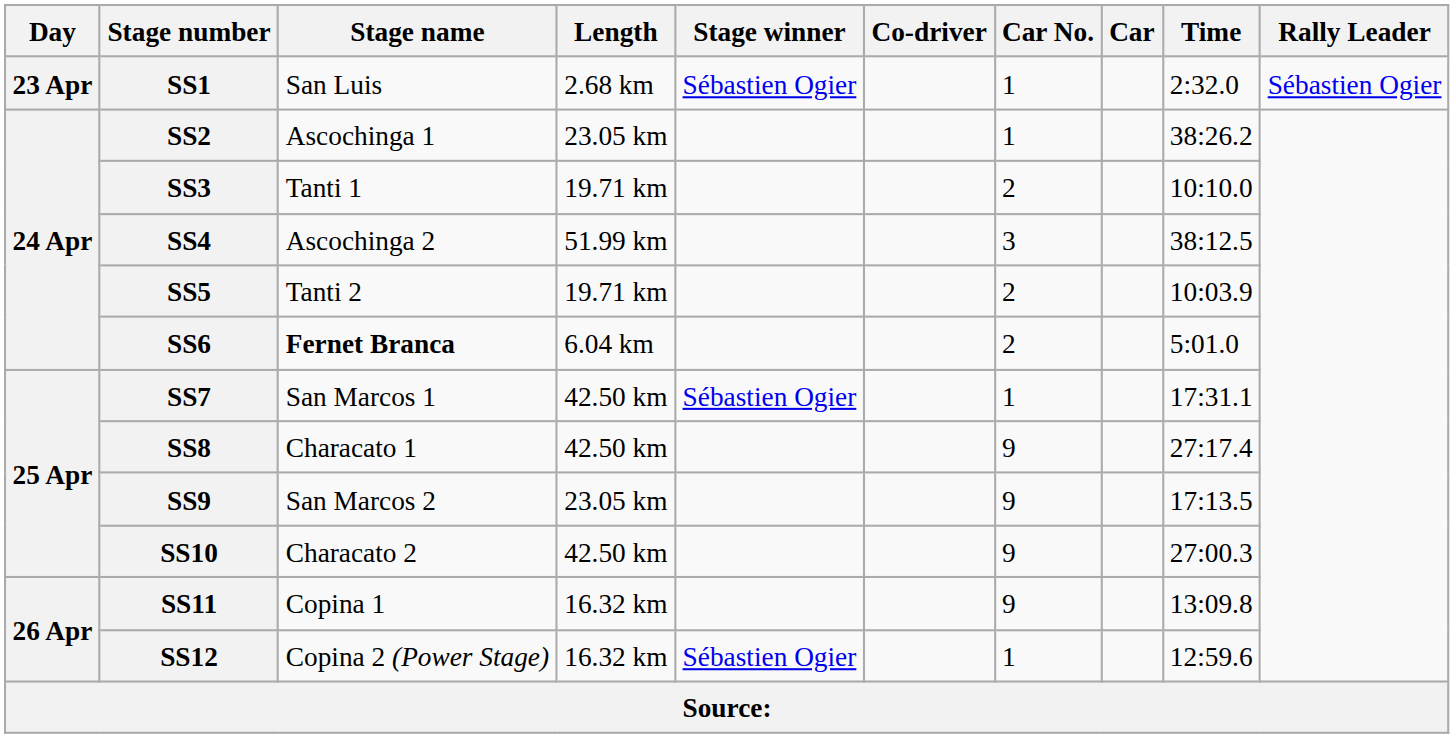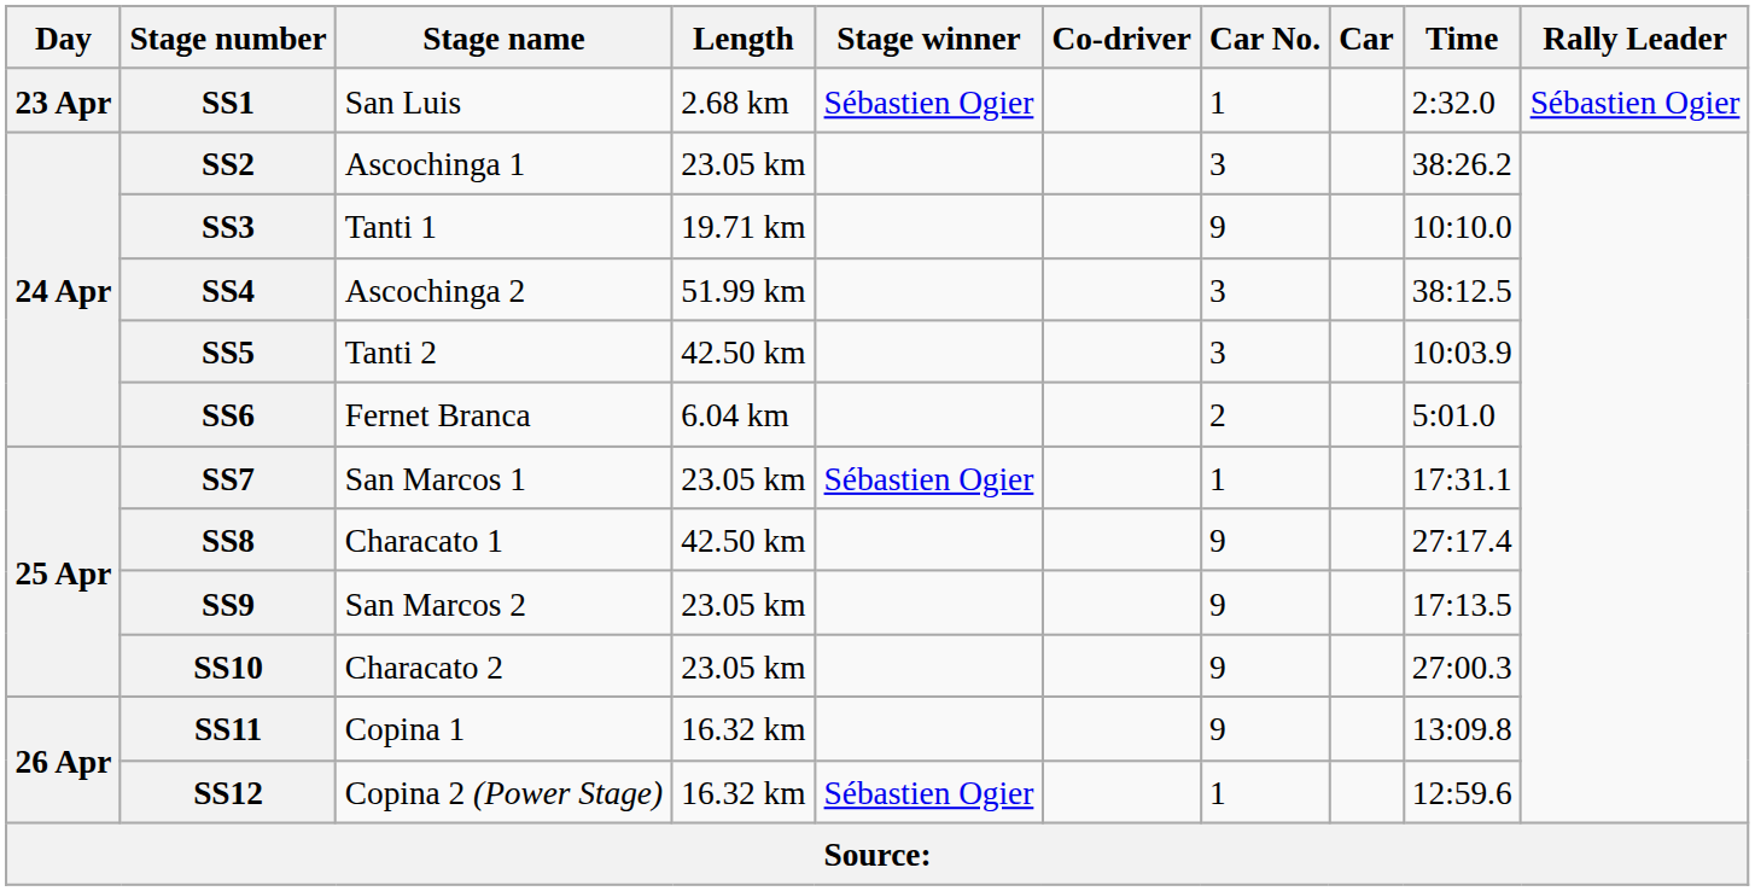 <table class="wikitable">
 <tr>
 <th><small>Day</small></th>
 <th><small>Stage number</small></th>
 <th><small>Stage name</small></th>
 <th><small>Length</small></th>
 <th><small>Stage winner</small></th>
 <th><small>Co-driver</small></th>
 <th><small>Car No.</small></th>
 <th><small>Car</small></th>
 <th><small>Time</small></th>
 <th><small>Rally Leader</small></th>
 </tr>
 <tr>
 <th><small>23 Apr</small></th>
 <th><small>SS1</small></th>
 <td><small> San Luis</small></td>
 <td><small>2.68 km</small></td>
 <td><small> <a href='#'>Sébastien Ogier</a></small></td>
 <td><small></small></td>
 <td><small>1</small></td>
 <td><small></small></td>
 <td><small>2:32.0</small></td>
 <td><small> <a href='#'>Sébastien Ogier</a></small></td>
 </tr>
 <tr>
 <th rowspan="5"><small>24 Apr</small></th>
 <th><small>SS2</small></th>
 <td><small> Ascochinga 1</small></td>
 <td><small>23.05 km</small></td>
 <td><small></small></td>
 <td><small></small></td>
-<td><small>1</small></td>
+<td><small>3</small></td>
 <td><small></small></td>
 <td><small>38:26.2</small></td>
 <td rowspan="11"><small></small></td>
 </tr>
 <tr>
 <th><small>SS3</small></th>
 <td><small> Tanti 1</small></td>
 <td><small>19.71 km</small></td>
 <td><small></small></td>
 <td><small></small></td>
-<td><small>2</small></td>
+<td><small>9</small></td>
 <td><small></small></td>
 <td><small>10:10.0</small></td>
 </tr>
 <tr>
 <th><small>SS4</small></th>
 <td><small> Ascochinga 2</small></td>
 <td><small>51.99 km</small></td>
 <td><small></small></td>
 <td><small></small></td>
 <td><small>3</small></td>
 <td><small></small></td>
 <td><small>38:12.5</small></td>
 </tr>
 <tr>
 <th><small>SS5</small></th>
 <td><small> Tanti 2</small></td>
-<td><small>19.71 km</small></td>
+<td><small>42.50 km</small></td>
 <td><small></small></td>
 <td><small></small></td>
-<td><small>2</small></td>
+<td><small>3</small></td>
 <td><small></small></td>
 <td><small>10:03.9</small></td>
 </tr>
 <tr>
 <th><small>SS6</small></th>
-<td><strong><small> Fernet Branca</small></strong></td>
+<td><small> Fernet Branca</small></td>
 <td><small>6.04 km</small></td>
 <td><small></small></td>
 <td><small></small></td>
 <td><small>2</small></td>
 <td><small></small></td>
 <td><small>5:01.0</small></td>
 </tr>
 <tr>
 <th rowspan="4"><small>25 Apr</small></th>
 <th><small>SS7</small></th>
 <td><small> San Marcos 1</small></td>
-<td><small>42.50 km</small></td>
+<td><small>23.05 km</small></td>
 <td><small> <a href='#'>Sébastien Ogier</a></small></td>
 <td><small></small></td>
 <td><small>1</small></td>
 <td><small></small></td>
 <td><small>17:31.1</small></td>
 </tr>
 <tr>
 <th><small>SS8</small></th>
 <td><small> Characato 1</small></td>
 <td><small>42.50 km</small></td>
 <td><small></small></td>
 <td><small></small></td>
 <td><small>9</small></td>
 <td><small></small></td>
 <td><small>27:17.4</small></td>
 </tr>
 <tr>
 <th><small>SS9</small></th>
 <td><small> San Marcos 2</small></td>
 <td><small>23.05 km</small></td>
 <td><small></small></td>
 <td><small></small></td>
 <td><small>9</small></td>
 <td><small></small></td>
 <td><small>17:13.5</small></td>
 </tr>
 <tr>
 <th><small>SS10</small></th>
 <td><small> Characato 2</small></td>
-<td><small>42.50 km</small></td>
+<td><small>23.05 km</small></td>
 <td><small></small></td>
 <td><small></small></td>
 <td><small>9</small></td>
 <td><small></small></td>
 <td><small>27:00.3</small></td>
 </tr>
 <tr>
 <th rowspan="2"><small>26 Apr</small></th>
 <th><small>SS11</small></th>
 <td><small> Copina 1</small></td>
 <td><small>16.32 km</small></td>
 <td><small></small></td>
 <td><small></small></td>
 <td><small>9</small></td>
 <td><small></small></td>
 <td><small>13:09.8</small></td>
 </tr>
 <tr>
 <th><small>SS12</small></th>
 <td><small> Copina 2 <em>(Power Stage)</em></small></td>
 <td><small>16.32 km</small></td>
 <td><small> <a href='#'>Sébastien Ogier</a></small></td>
 <td><small></small></td>
 <td><small>1</small></td>
 <td><small></small></td>
 <td><small>12:59.6</small></td>
 </tr>
 <tr>
 <th colspan="10"><small>Source: </small></th>
 </tr>
 </table>
